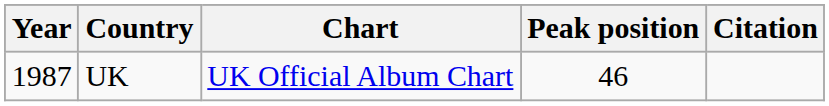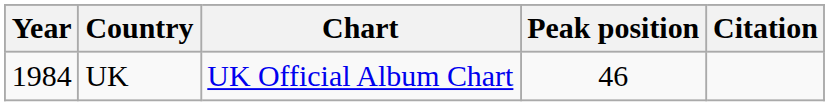 <table class="wikitable">
 <tr>
 <th align="left">Year</th>
 <th align="left">Country</th>
 <th align="left">Chart</th>
 <th align="left">Peak position</th>
 <th align="left">Citation</th>
 </tr>
 <tr>
-<td align="left">1987</td>
+<td align="left">1984</td>
 <td align="left">UK</td>
 <td align="left"><a href='#'>UK Official Album Chart</a></td>
 <td align="center">46</td>
 <td align="center"></td>
 </tr>
 </table>
